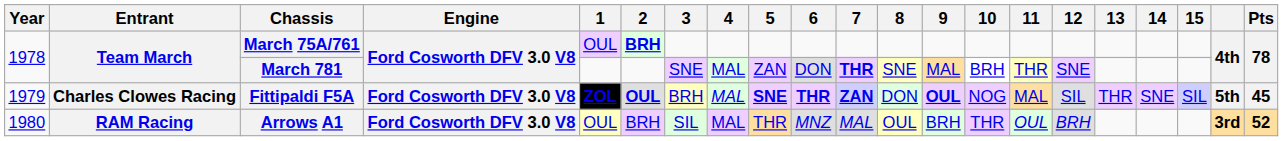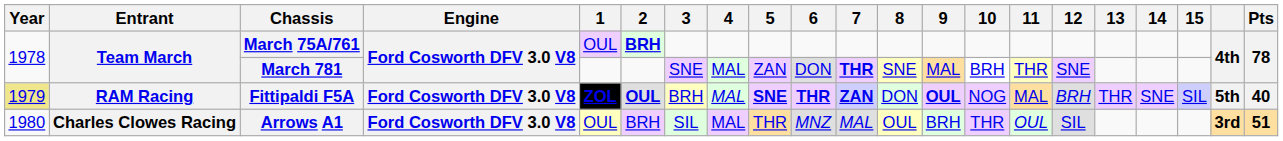 <table class="wikitable" style="text-align:center; font-size:90%">
 <tr>
 <th>Year</th>
 <th>Entrant</th>
 <th>Chassis</th>
 <th>Engine</th>
 <th>1</th>
 <th>2</th>
 <th>3</th>
 <th>4</th>
 <th>5</th>
 <th>6</th>
 <th>7</th>
 <th>8</th>
 <th>9</th>
 <th>10</th>
 <th>11</th>
 <th>12</th>
 <th>13</th>
 <th>14</th>
 <th>15</th>
 <th></th>
 <th>Pts</th>
 </tr>
 <tr>
 <td rowspan=2><a href='#'>1978</a></td>
 <th rowspan=2><a href='#'>Team March</a></th>
 <th><a href='#'>March</a> <a href='#'>75A/761</a></th>
 <th rowspan=2><a href='#'>Ford Cosworth DFV</a> 3.0 <a href='#'>V8</a></th>
 <td style="background:#efcfff;"><a href='#'>OUL</a><br></td>
 <td style="background:#dfffdf;"><strong><a href='#'>BRH</a></strong><br></td>
 <td></td>
 <td></td>
 <td></td>
 <td></td>
 <td></td>
 <td></td>
 <td></td>
 <td></td>
 <td></td>
 <td></td>
 <td></td>
 <td></td>
 <td></td>
 <th rowspan=2>4th</th>
 <th rowspan=2>78</th>
 </tr>
 <tr>
 <th><a href='#'>March 781</a></th>
 <td></td>
 <td></td>
 <td style="background:#efcfff;"><a href='#'>SNE</a><br></td>
 <td style="background:#dfffdf;"><a href='#'>MAL</a><br></td>
 <td style="background:#efcfff;"><a href='#'>ZAN</a><br></td>
 <td style="background:#dfdfdf;"><a href='#'>DON</a><br></td>
 <td style="background:#efcfff;"><strong><a href='#'>THR</a></strong><br></td>
 <td style="background:#ffffbf;"><a href='#'>SNE</a><br></td>
 <td style="background:#ffdf9f;"><a href='#'>MAL</a><br></td>
 <td style="background:#ffffff;"><a href='#'>BRH</a><br></td>
 <td style="background:#ffffbf;"><a href='#'>THR</a><br></td>
 <td style="background:#efcfff;"><a href='#'>SNE</a><br></td>
 <td></td>
 <td></td>
 <td></td>
 </tr>
 <tr>
-<td><a href='#'>1979</a></td>
-<th>Charles Clowes Racing</th>
+<td style="background: khaki;"><a href='#'>1979</a></td>
+<th><a href='#'>RAM Racing</a></th>
 <th><a href='#'>Fittipaldi F5A</a></th>
 <th><a href='#'>Ford Cosworth DFV</a> 3.0 <a href='#'>V8</a></th>
 <td style="background:#000; color:#fff;"><strong><a href='#'><span>ZOL</span></a><br></strong></td>
 <td style="background:#dfdfdf;"><strong><a href='#'>OUL</a></strong><br></td>
 <td style="background:#ffffbf;"><a href='#'>BRH</a><br></td>
 <td style="background:#dfffdf;"><em><a href='#'>MAL</a></em><br></td>
 <td style="background:#efcfff;"><strong><a href='#'>SNE</a></strong><br></td>
 <td style="background:#efcfff;"><strong><a href='#'>THR</a></strong><br></td>
 <td style="background:#cfcfff;"><strong><a href='#'>ZAN</a></strong><br></td>
 <td style="background:#dfffdf;"><a href='#'>DON</a><br></td>
 <td style="background:#efcfff;"><strong><a href='#'>OUL</a></strong><br></td>
 <td style="background:#efcfff;"><a href='#'>NOG</a><br></td>
 <td style="background:#ffdf9f;"><a href='#'>MAL</a><br></td>
-<td style="background:#dfdfdf;"><a href='#'>SIL</a><br></td>
+<td style="background:#dfdfdf;"><em><a href='#'>BRH</a></em><br></td>
 <td style="background:#efcfff;"><a href='#'>THR</a><br></td>
 <td style="background:#efcfff;"><a href='#'>SNE</a><br></td>
 <td style="background:#cfcfff;"><a href='#'>SIL</a><br></td>
 <th>5th</th>
-<th>45</th>
+<th>40</th>
 </tr>
 <tr>
 <td><a href='#'>1980</a></td>
-<th><a href='#'>RAM Racing</a></th>
+<th>Charles Clowes Racing</th>
 <th><a href='#'>Arrows</a> <a href='#'>A1</a></th>
 <th><a href='#'>Ford Cosworth DFV</a> 3.0 <a href='#'>V8</a></th>
 <td style="background:#ffffbf;"><a href='#'>OUL</a><br></td>
 <td style="background:#efcfff;"><a href='#'>BRH</a><br></td>
 <td style="background:#dfffdf;"><a href='#'>SIL</a><br></td>
 <td style="background:#efcfff;"><a href='#'>MAL</a><br></td>
 <td style="background:#ffdf9f;"><a href='#'>THR</a><br></td>
 <td style="background:#dfdfdf;"><em><a href='#'>MNZ</a></em><br></td>
 <td style="background:#dfdfdf;"><em><a href='#'>MAL</a></em><br></td>
 <td style="background:#ffffbf;"><a href='#'>OUL</a><br></td>
 <td style="background:#dfffdf;"><a href='#'>BRH</a><br></td>
 <td style="background:#efcfff;"><a href='#'>THR</a><br></td>
 <td style="background:#dfffdf;"><em><a href='#'>OUL</a></em><br></td>
-<td style="background:#dfdfdf;"><em><a href='#'>BRH</a></em><br></td>
+<td style="background:#dfdfdf;"><a href='#'>SIL</a><br></td>
 <td></td>
 <td></td>
 <td></td>
 <th style="background:#ffdf9f;">3rd</th>
-<th style="background:#ffdf9f;">52</th>
+<th style="background:#ffdf9f;">51</th>
 </tr>
 </table>
